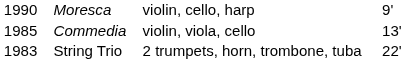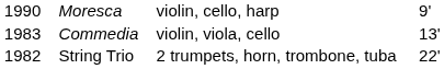 <table>
 <tr>
 <td>1990   </td>
 <td><em>Moresca</em></td>
 <td>violin, cello, harp</td>
 <td>9'</td>
 </tr>
 <tr>
-<td>1985</td>
+<td>1983</td>
 <td><em>Commedia</em></td>
 <td>violin, viola, cello</td>
 <td>13'</td>
 </tr>
 <tr>
-<td>1983</td>
+<td>1982</td>
 <td>String Trio    </td>
 <td>2 trumpets, horn, trombone, tuba    </td>
 <td>22'</td>
 </tr>
 </table>
